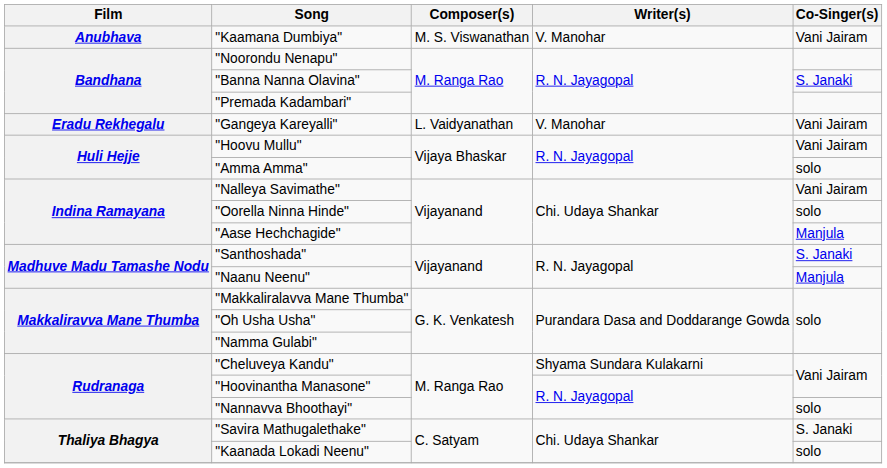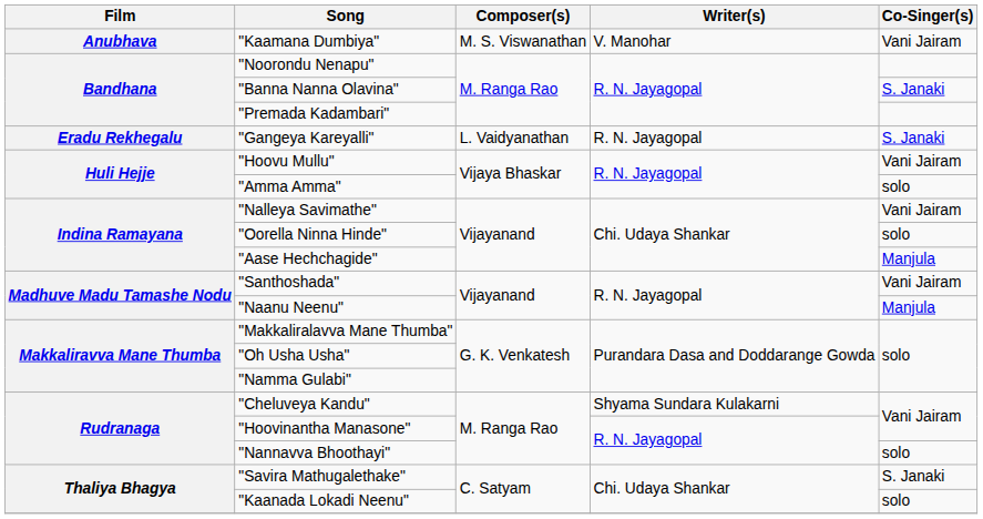 <table class="wikitable">
 <tr>
 <th>Film</th>
 <th>Song</th>
 <th>Composer(s)</th>
 <th>Writer(s)</th>
 <th>Co-Singer(s)</th>
 </tr>
 <tr>
 <th Rowspan=><em><a href='#'>Anubhava</a></em></th>
 <td>"Kaamana Dumbiya"</td>
 <td>M. S. Viswanathan</td>
 <td rowspan=>V. Manohar</td>
 <td>Vani Jairam</td>
 </tr>
 <tr>
 <th Rowspan=3><em><a href='#'>Bandhana</a></em></th>
 <td>"Noorondu Nenapu"</td>
 <td Rowspan=3><a href='#'>M. Ranga Rao</a></td>
 <td Rowspan=3><a href='#'>R. N. Jayagopal</a></td>
 <td></td>
 </tr>
 <tr>
 <td>"Banna Nanna Olavina"</td>
 <td><a href='#'>S. Janaki</a></td>
 </tr>
 <tr>
 <td>"Premada Kadambari"</td>
 <td></td>
 </tr>
 <tr>
 <th><em><a href='#'>Eradu Rekhegalu</a></em></th>
 <td>"Gangeya Kareyalli"</td>
 <td rowspan=>L. Vaidyanathan</td>
-<td rowspan=>V. Manohar</td>
-<td>Vani Jairam</td>
+<td>R. N. Jayagopal</td>
+<td><a href='#'>S. Janaki</a></td>
 </tr>
 <tr>
 <th Rowspan=2><em><a href='#'>Huli Hejje</a></em></th>
 <td>"Hoovu Mullu"</td>
 <td Rowspan=2>Vijaya Bhaskar</td>
 <td rowspan=2><a href='#'>R. N. Jayagopal</a></td>
 <td>Vani Jairam</td>
 </tr>
 <tr>
 <td>"Amma Amma"</td>
 <td>solo</td>
 </tr>
 <tr>
 <th Rowspan=3><em><a href='#'>Indina Ramayana</a></em></th>
 <td>"Nalleya Savimathe"</td>
 <td rowspan=3>Vijayanand</td>
 <td rowspan=3>Chi. Udaya Shankar</td>
 <td>Vani Jairam</td>
 </tr>
 <tr>
 <td>"Oorella Ninna Hinde"</td>
 <td>solo</td>
 </tr>
 <tr>
 <td>"Aase Hechchagide"</td>
 <td><a href='#'>Manjula</a></td>
 </tr>
 <tr>
 <th Rowspan=2><em><a href='#'>Madhuve Madu Tamashe Nodu</a></em></th>
 <td>"Santhoshada"</td>
 <td rowspan=2>Vijayanand</td>
 <td rowspan=2>R. N. Jayagopal</td>
-<td><a href='#'>S. Janaki</a></td>
+<td>Vani Jairam</td>
 </tr>
 <tr>
 <td>"Naanu Neenu"</td>
 <td><a href='#'>Manjula</a></td>
 </tr>
 <tr>
 <th Rowspan=3><em><a href='#'>Makkaliravva Mane Thumba</a></em></th>
 <td>"Makkaliralavva Mane Thumba"</td>
 <td rowspan=3>G. K. Venkatesh</td>
 <td Rowspan=3>Purandara Dasa and Doddarange Gowda</td>
 <td rowspan=3>solo</td>
 </tr>
 <tr>
 <td>"Oh Usha Usha"</td>
 </tr>
 <tr>
 <td>"Namma Gulabi"</td>
 </tr>
 <tr>
 <th Rowspan=3><em><a href='#'>Rudranaga</a></em></th>
 <td>"Cheluveya Kandu"</td>
 <td Rowspan=3>M. Ranga Rao</td>
 <td>Shyama Sundara Kulakarni</td>
 <td rowspan=2>Vani Jairam</td>
 </tr>
 <tr>
 <td>"Hoovinantha Manasone"</td>
 <td rowspan=2><a href='#'>R. N. Jayagopal</a></td>
 </tr>
 <tr>
 <td>"Nannavva Bhoothayi"</td>
 <td>solo</td>
 </tr>
 <tr>
 <th Rowspan=2><em>Thaliya Bhagya</em></th>
 <td>"Savira Mathugalethake"</td>
 <td rowspan=2>C. Satyam</td>
 <td rowspan=2>Chi. Udaya Shankar</td>
 <td>S. Janaki</td>
 </tr>
 <tr>
 <td>"Kaanada Lokadi Neenu"</td>
 <td>solo</td>
 </tr>
 <tr>
 </tr>
 </table>
